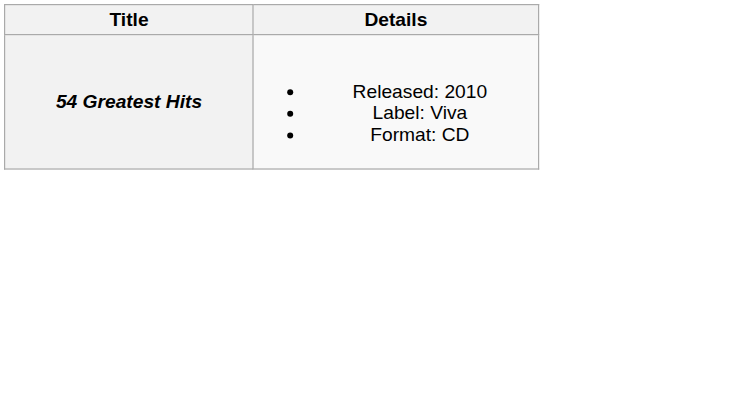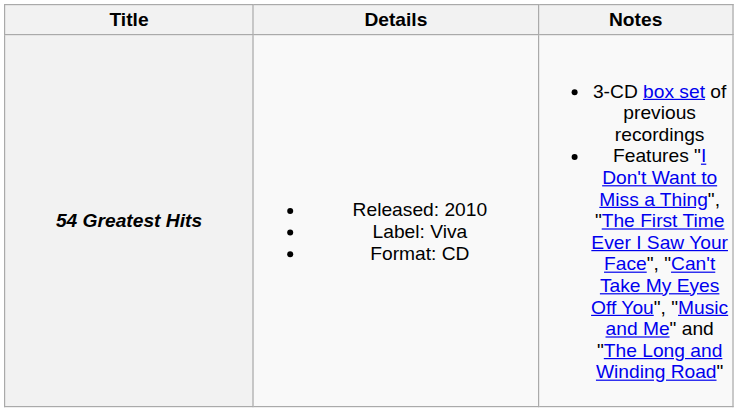 <table class="wikitable plainrowheaders" style="text-align:center;" border="1">
 <tr>
 <th scope="col" style="width:200px;">Title</th>
 <th scope="col" style="width:230px;">Details</th>
+<th scope="col">Notes</th>
 </tr>
 <tr>
 <th scope="row"><em>54 Greatest Hits</em></th>
 <td><br><ul><li>Released: 2010</li><li>Label: Viva</li><li>Format: CD</li></ul></td>
+<td><br><ul><li>3-CD <a href='#'>box set</a> of previous recordings</li><li>Features "<a href='#'>I Don't Want to Miss a Thing</a>", "<a href='#'>The First Time Ever I Saw Your Face</a>", "<a href='#'>Can't Take My Eyes Off You</a>", "<a href='#'>Music and Me</a>" and "<a href='#'>The Long and Winding Road</a>"</li></ul></td>
 </tr>
 </table>
